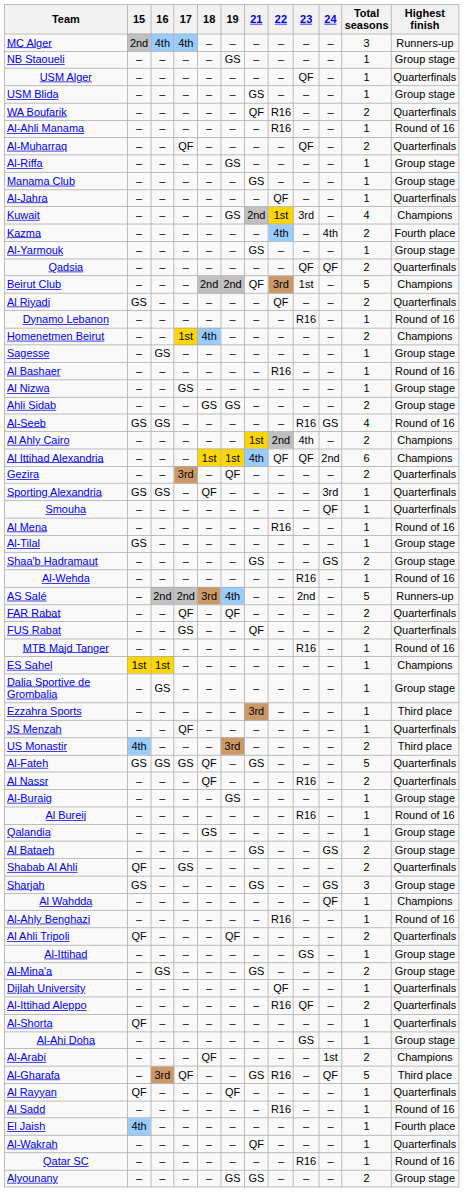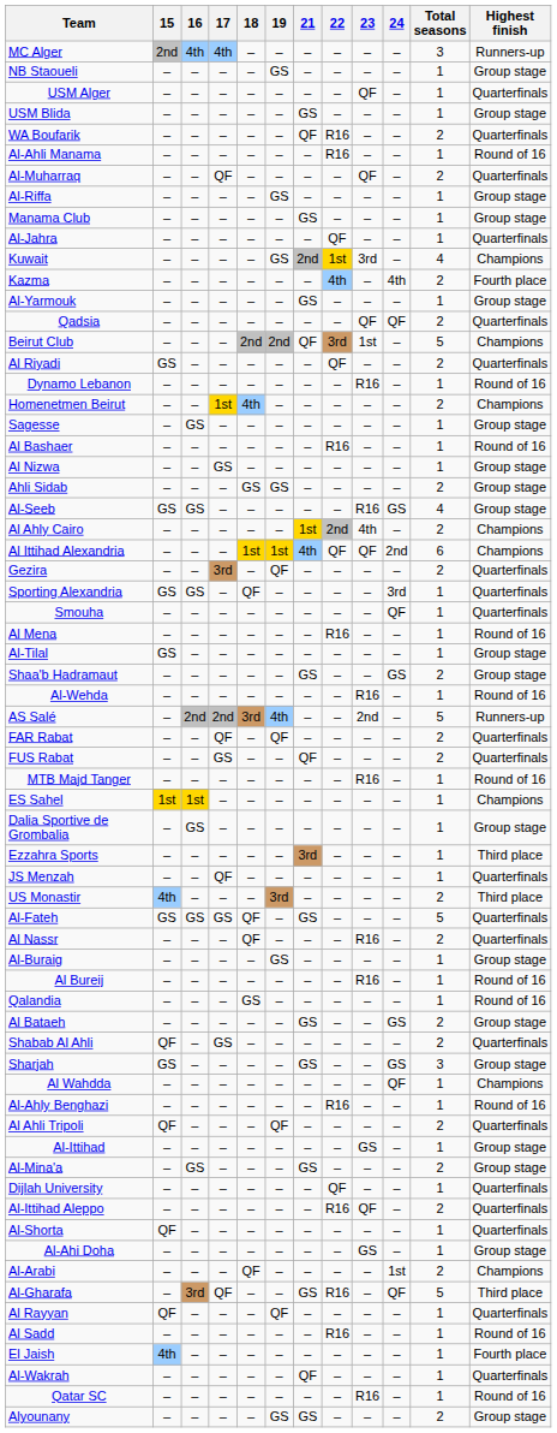 <table class="wikitable sortable" style="text-align:center; font-size:90%;">
 <tr>
 <th style="width:155px;">Team</th>
 <th>15</th>
 <th>16</th>
 <th>17</th>
 <th>18</th>
 <th>19</th>
 <th width=25><a href='#'>21</a></th>
 <th width=25><a href='#'>22</a></th>
 <th><a href='#'>23</a></th>
 <th><a href='#'>24</a></th>
 <th>Total<br>seasons</th>
 <th>Highest<br>finish</th>
 </tr>
 <tr>
 <td align="left"> <a href='#'>MC Alger</a></td>
 <td style="background-color:silver">2nd</td>
 <td style="background-color:#9acdff">4th</td>
 <td style="background-color:#9acdff">4th</td>
 <td>–</td>
 <td>–</td>
 <td>–</td>
 <td>–</td>
 <td>–</td>
 <td>–</td>
 <td>3</td>
 <td>Runners-up</td>
 </tr>
 <tr>
 <td align="left"> <a href='#'>NB Staoueli</a></td>
 <td>–</td>
 <td>–</td>
 <td>–</td>
 <td>–</td>
 <td>GS</td>
 <td>–</td>
 <td>–</td>
 <td>–</td>
 <td>–</td>
 <td>1</td>
 <td>Group stage</td>
 </tr>
 <tr>
 <td> <a href='#'>USM Alger</a></td>
 <td>–</td>
 <td>–</td>
 <td>–</td>
 <td>–</td>
 <td>–</td>
 <td>–</td>
 <td>–</td>
 <td>QF</td>
 <td>–</td>
 <td>1</td>
 <td>Quarterfinals</td>
 </tr>
 <tr>
 <td align="left"> <a href='#'>USM Blida</a></td>
 <td>–</td>
 <td>–</td>
 <td>–</td>
 <td>–</td>
 <td>–</td>
 <td>GS</td>
 <td>–</td>
 <td>–</td>
 <td>–</td>
 <td>1</td>
 <td>Group stage</td>
 </tr>
 <tr>
 <td align="left"> <a href='#'>WA Boufarik</a></td>
 <td>–</td>
 <td>–</td>
 <td>–</td>
 <td>–</td>
 <td>–</td>
 <td>QF</td>
 <td>R16</td>
 <td>–</td>
 <td>–</td>
 <td>2</td>
 <td>Quarterfinals</td>
 </tr>
 <tr>
 <td align="left"> <a href='#'>Al-Ahli Manama</a></td>
 <td>–</td>
 <td>–</td>
 <td>–</td>
 <td>–</td>
 <td>–</td>
 <td>–</td>
 <td>R16</td>
 <td>–</td>
 <td>–</td>
 <td>1</td>
 <td>Round of 16</td>
 </tr>
 <tr>
 <td align="left"> <a href='#'>Al-Muharraq</a></td>
 <td>–</td>
 <td>–</td>
 <td>QF</td>
 <td>–</td>
 <td>–</td>
 <td>–</td>
 <td>–</td>
 <td>QF</td>
 <td>–</td>
 <td>2</td>
 <td>Quarterfinals</td>
 </tr>
 <tr>
 <td align="left"> <a href='#'>Al-Riffa</a></td>
 <td>–</td>
 <td>–</td>
 <td>–</td>
 <td>–</td>
 <td>GS</td>
 <td>–</td>
 <td>–</td>
 <td>–</td>
 <td>–</td>
 <td>1</td>
 <td>Group stage</td>
 </tr>
 <tr>
 <td align="left"> <a href='#'>Manama Club</a></td>
 <td>–</td>
 <td>–</td>
 <td>–</td>
 <td>–</td>
 <td>–</td>
 <td>GS</td>
 <td>–</td>
 <td>–</td>
 <td>–</td>
 <td>1</td>
 <td>Group stage</td>
 </tr>
 <tr>
 <td align="left"> <a href='#'>Al-Jahra</a></td>
 <td>–</td>
 <td>–</td>
 <td>–</td>
 <td>–</td>
 <td>–</td>
 <td>–</td>
 <td>QF</td>
 <td>–</td>
 <td>–</td>
 <td>1</td>
 <td>Quarterfinals</td>
 </tr>
 <tr>
 <td align="left"> <a href='#'>Kuwait</a></td>
 <td>–</td>
 <td>–</td>
 <td>–</td>
 <td>–</td>
 <td>GS</td>
 <td style="background-color:silver">2nd</td>
 <td style="background-color:gold">1st</td>
 <td>3rd</td>
 <td>–</td>
 <td>4</td>
 <td>Champions</td>
 </tr>
 <tr>
 <td align="left"> <a href='#'>Kazma</a></td>
 <td>–</td>
 <td>–</td>
 <td>–</td>
 <td>–</td>
 <td>–</td>
 <td>–</td>
 <td style="background-color:#9acdff">4th</td>
 <td>–</td>
 <td>4th</td>
 <td>2</td>
 <td>Fourth place</td>
 </tr>
 <tr>
 <td align="left"> <a href='#'>Al-Yarmouk</a></td>
 <td>–</td>
 <td>–</td>
 <td>–</td>
 <td>–</td>
 <td>–</td>
 <td>GS</td>
 <td>–</td>
 <td>–</td>
 <td>–</td>
 <td>1</td>
 <td>Group stage</td>
 </tr>
 <tr>
 <td> <a href='#'>Qadsia</a></td>
 <td>–</td>
 <td>–</td>
 <td>–</td>
 <td>–</td>
 <td>–</td>
 <td>–</td>
 <td>–</td>
 <td>QF</td>
 <td>QF</td>
 <td>2</td>
 <td>Quarterfinals</td>
 </tr>
 <tr>
 <td align="left"> <a href='#'>Beirut Club</a></td>
 <td>–</td>
 <td>–</td>
 <td>–</td>
 <td style="background-color:silver">2nd</td>
 <td style="background-color:silver">2nd</td>
 <td>QF</td>
 <td style="background-color:#CC9966">3rd</td>
 <td>1st</td>
 <td>–</td>
 <td>5</td>
 <td>Champions</td>
 </tr>
 <tr>
 <td align="left"> <a href='#'>Al Riyadi</a></td>
 <td>GS</td>
 <td>–</td>
 <td>–</td>
 <td>–</td>
 <td>–</td>
 <td>–</td>
 <td>QF</td>
 <td>–</td>
 <td>–</td>
 <td>2</td>
 <td>Quarterfinals</td>
 </tr>
 <tr>
 <td> <a href='#'>Dynamo Lebanon</a></td>
 <td>–</td>
 <td>–</td>
 <td>–</td>
 <td>–</td>
 <td>–</td>
 <td>–</td>
 <td>–</td>
 <td>R16</td>
 <td>–</td>
 <td>1</td>
 <td>Round of 16</td>
 </tr>
 <tr>
 <td align="left"> <a href='#'>Homenetmen Beirut</a></td>
 <td>–</td>
 <td>–</td>
 <td style="background-color:gold">1st</td>
 <td style="background-color:#9acdff">4th</td>
 <td>–</td>
 <td>–</td>
 <td>–</td>
 <td>–</td>
 <td>–</td>
 <td>2</td>
 <td>Champions</td>
 </tr>
 <tr>
 <td align="left"> <a href='#'>Sagesse</a></td>
 <td>–</td>
 <td>GS</td>
 <td>–</td>
 <td>–</td>
 <td>–</td>
 <td>–</td>
 <td>–</td>
 <td>–</td>
 <td>–</td>
 <td>1</td>
 <td>Group stage</td>
 </tr>
 <tr>
 <td align="left"> <a href='#'>Al Bashaer</a></td>
 <td>–</td>
 <td>–</td>
 <td>–</td>
 <td>–</td>
 <td>–</td>
 <td>–</td>
 <td>R16</td>
 <td>–</td>
 <td>–</td>
 <td>1</td>
 <td>Round of 16</td>
 </tr>
 <tr>
 <td align="left"> <a href='#'>Al Nizwa</a></td>
 <td>–</td>
 <td>–</td>
 <td>GS</td>
 <td>–</td>
 <td>–</td>
 <td>–</td>
 <td>–</td>
 <td>–</td>
 <td>–</td>
 <td>1</td>
 <td>Group stage</td>
 </tr>
 <tr>
 <td align="left"> <a href='#'>Ahli Sidab</a></td>
 <td>–</td>
 <td>–</td>
 <td>–</td>
 <td>GS</td>
 <td>GS</td>
 <td>–</td>
 <td>–</td>
 <td>–</td>
 <td>–</td>
 <td>2</td>
 <td>Group stage</td>
 </tr>
 <tr>
 <td align="left"> <a href='#'>Al-Seeb</a></td>
 <td>GS</td>
 <td>GS</td>
 <td>–</td>
 <td>–</td>
 <td>–</td>
 <td>–</td>
 <td>–</td>
 <td>R16</td>
 <td>GS</td>
 <td>4</td>
-<td>Round of 16</td>
+<td>Group stage</td>
 </tr>
 <tr>
 <td align="left"> <a href='#'>Al Ahly Cairo</a></td>
 <td>–</td>
 <td>–</td>
 <td>–</td>
 <td>–</td>
 <td>–</td>
 <td bgcolor="gold">1st</td>
 <td bgcolor="silver">2nd</td>
 <td>4th</td>
 <td>–</td>
 <td>2</td>
 <td>Champions</td>
 </tr>
 <tr>
 <td align="left"> <a href='#'>Al Ittihad Alexandria</a></td>
 <td>–</td>
 <td>–</td>
 <td>–</td>
 <td style="background-color:gold">1st</td>
 <td style="background-color:gold">1st</td>
 <td style="background-color:#9acdff">4th</td>
 <td>QF</td>
 <td>QF</td>
 <td>2nd</td>
 <td>6</td>
 <td>Champions</td>
 </tr>
 <tr>
 <td align="left"> <a href='#'>Gezira</a></td>
 <td>–</td>
 <td>–</td>
 <td style="background-color:#CC9966">3rd</td>
 <td>–</td>
 <td>QF</td>
 <td>–</td>
 <td>–</td>
 <td>–</td>
 <td>–</td>
 <td>2</td>
 <td>Quarterfinals</td>
 </tr>
 <tr>
 <td align="left"> <a href='#'>Sporting Alexandria</a></td>
 <td>GS</td>
 <td>GS</td>
 <td>–</td>
 <td>QF</td>
 <td>–</td>
 <td>–</td>
 <td>–</td>
 <td>–</td>
 <td>3rd</td>
 <td>1</td>
 <td>Quarterfinals</td>
 </tr>
 <tr>
 <td> <a href='#'>Smouha</a></td>
 <td>–</td>
 <td>–</td>
 <td>–</td>
 <td>–</td>
 <td>–</td>
 <td>–</td>
 <td>–</td>
 <td>–</td>
 <td>QF</td>
 <td>1</td>
 <td>Quarterfinals</td>
 </tr>
 <tr>
 <td align="left"> <a href='#'>Al Mena</a></td>
 <td>–</td>
 <td>–</td>
 <td>–</td>
 <td>–</td>
 <td>–</td>
 <td>–</td>
 <td>R16</td>
 <td>–</td>
 <td>–</td>
 <td>1</td>
 <td>Round of 16</td>
 </tr>
 <tr>
 <td align="left"> <a href='#'>Al-Tilal</a></td>
 <td>GS</td>
 <td>–</td>
 <td>–</td>
 <td>–</td>
 <td>–</td>
 <td>–</td>
 <td>–</td>
 <td>–</td>
 <td>–</td>
 <td>1</td>
 <td>Group stage</td>
 </tr>
 <tr>
 <td align="left"> <a href='#'>Shaa'b Hadramaut</a></td>
 <td>–</td>
 <td>–</td>
 <td>–</td>
 <td>–</td>
 <td>–</td>
 <td>GS</td>
 <td>–</td>
 <td>–</td>
 <td>GS</td>
 <td>2</td>
 <td>Group stage</td>
 </tr>
 <tr>
 <td> <a href='#'>Al-Wehda</a></td>
 <td>–</td>
 <td>–</td>
 <td>–</td>
 <td>–</td>
 <td>–</td>
 <td>–</td>
 <td>–</td>
 <td>R16</td>
 <td>–</td>
 <td>1</td>
 <td>Round of 16</td>
 </tr>
 <tr>
 <td align="left"> <a href='#'>AS Salé</a></td>
 <td>–</td>
 <td style="background-color:silver">2nd</td>
 <td style="background-color:silver">2nd</td>
 <td style="background-color:#CC9966">3rd</td>
 <td style="background-color:#9acdff">4th</td>
 <td>–</td>
 <td>–</td>
 <td>2nd</td>
 <td>–</td>
 <td>5</td>
 <td>Runners-up</td>
 </tr>
 <tr>
 <td align="left"> <a href='#'>FAR Rabat</a></td>
 <td>–</td>
 <td>–</td>
 <td>QF</td>
 <td>–</td>
 <td>QF</td>
 <td>–</td>
 <td>–</td>
 <td>–</td>
 <td>–</td>
 <td>2</td>
 <td>Quarterfinals</td>
 </tr>
 <tr>
 <td align="left"> <a href='#'>FUS Rabat</a></td>
 <td>–</td>
 <td>–</td>
 <td>GS</td>
 <td>–</td>
 <td>–</td>
 <td>QF</td>
 <td>–</td>
 <td>–</td>
 <td>–</td>
 <td>2</td>
 <td>Quarterfinals</td>
 </tr>
 <tr>
 <td> <a href='#'>MTB Majd Tanger</a></td>
 <td>–</td>
 <td>–</td>
 <td>–</td>
 <td>–</td>
 <td>–</td>
 <td>–</td>
 <td>–</td>
 <td>R16</td>
 <td>–</td>
 <td>1</td>
 <td>Round of 16</td>
 </tr>
 <tr>
 <td align="left"> <a href='#'>ES Sahel</a></td>
 <td style="background-color:gold">1st</td>
 <td style="background-color:gold">1st</td>
 <td>–</td>
 <td>–</td>
 <td>–</td>
 <td>–</td>
 <td>–</td>
 <td>–</td>
 <td>–</td>
 <td>1</td>
 <td>Champions</td>
 </tr>
 <tr>
 <td align="left"> <a href='#'>Dalia Sportive de Grombalia</a></td>
 <td>–</td>
 <td>GS</td>
 <td>–</td>
 <td>–</td>
 <td>–</td>
 <td>–</td>
 <td>–</td>
 <td>–</td>
 <td>–</td>
 <td>1</td>
 <td>Group stage</td>
 </tr>
 <tr>
 <td align="left"> <a href='#'>Ezzahra Sports</a></td>
 <td>–</td>
 <td>–</td>
 <td>–</td>
 <td>–</td>
 <td>–</td>
 <td style="background-color:#CC9966">3rd</td>
 <td>–</td>
 <td>–</td>
 <td>–</td>
 <td>1</td>
 <td>Third place</td>
 </tr>
 <tr>
 <td align="left"> <a href='#'>JS Menzah</a></td>
 <td>–</td>
 <td>–</td>
 <td>QF</td>
 <td>–</td>
 <td>–</td>
 <td>–</td>
 <td>–</td>
 <td>–</td>
 <td>–</td>
 <td>1</td>
 <td>Quarterfinals</td>
 </tr>
 <tr>
 <td align="left"> <a href='#'>US Monastir</a></td>
 <td style="background-color:#9acdff">4th</td>
 <td>–</td>
 <td>–</td>
 <td>–</td>
 <td style="background-color:#CC9966">3rd</td>
 <td>–</td>
 <td>–</td>
 <td>–</td>
 <td>–</td>
 <td>2</td>
 <td>Third place</td>
 </tr>
 <tr>
 <td align="left"> <a href='#'>Al-Fateh</a></td>
 <td>GS</td>
 <td>GS</td>
 <td>GS</td>
 <td>QF</td>
 <td>–</td>
 <td>GS</td>
 <td>–</td>
 <td>–</td>
 <td>–</td>
 <td>5</td>
 <td>Quarterfinals</td>
 </tr>
 <tr>
 <td align="left"> <a href='#'>Al Nassr</a></td>
 <td>–</td>
 <td>–</td>
 <td>–</td>
 <td>QF</td>
 <td>–</td>
 <td>–</td>
 <td>–</td>
 <td>R16</td>
 <td>–</td>
 <td>2</td>
 <td>Quarterfinals</td>
 </tr>
 <tr>
 <td align="left"> <a href='#'>Al-Buraig</a></td>
 <td>–</td>
 <td>–</td>
 <td>–</td>
 <td>–</td>
 <td>GS</td>
 <td>–</td>
 <td>–</td>
 <td>–</td>
 <td>–</td>
 <td>1</td>
 <td>Group stage</td>
 </tr>
 <tr>
 <td> <a href='#'>Al Bureij</a></td>
 <td>–</td>
 <td>–</td>
 <td>–</td>
 <td>–</td>
 <td>–</td>
 <td>–</td>
 <td>–</td>
 <td>R16</td>
 <td>–</td>
 <td>1</td>
 <td>Round of 16</td>
 </tr>
 <tr>
 <td align="left"> <a href='#'>Qalandia</a></td>
 <td>–</td>
 <td>–</td>
 <td>–</td>
 <td>GS</td>
 <td>–</td>
 <td>–</td>
 <td>–</td>
 <td>–</td>
 <td>–</td>
 <td>1</td>
-<td>Group stage</td>
+<td>Round of 16</td>
 </tr>
 <tr>
 <td align="left"> <a href='#'>Al Bataeh</a></td>
 <td>–</td>
 <td>–</td>
 <td>–</td>
 <td>–</td>
 <td>–</td>
 <td>GS</td>
 <td>–</td>
 <td>–</td>
 <td>GS</td>
 <td>2</td>
 <td>Group stage</td>
 </tr>
 <tr>
 <td align="left"> <a href='#'>Shabab Al Ahli</a></td>
 <td>QF</td>
 <td>–</td>
 <td>GS</td>
 <td>–</td>
 <td>–</td>
 <td>–</td>
 <td>–</td>
 <td>–</td>
 <td>–</td>
 <td>2</td>
 <td>Quarterfinals</td>
 </tr>
 <tr>
 <td align="left"> <a href='#'>Sharjah</a></td>
 <td>GS</td>
 <td>–</td>
 <td>–</td>
 <td>–</td>
 <td>–</td>
 <td>GS</td>
 <td>–</td>
 <td>–</td>
 <td>GS</td>
 <td>3</td>
 <td>Group stage</td>
 </tr>
 <tr>
 <td> <a href='#'>Al Wahdda</a></td>
 <td>–</td>
 <td>–</td>
 <td>–</td>
 <td>–</td>
 <td>–</td>
 <td>–</td>
 <td>–</td>
 <td>–</td>
 <td>QF</td>
 <td>1</td>
 <td>Champions</td>
 </tr>
 <tr>
 <td align="left"> <a href='#'>Al-Ahly Benghazi</a></td>
 <td>–</td>
 <td>–</td>
 <td>–</td>
 <td>–</td>
 <td>–</td>
 <td>–</td>
 <td>R16</td>
 <td>–</td>
 <td>–</td>
 <td>1</td>
 <td>Round of 16</td>
 </tr>
 <tr>
 <td align="left"> <a href='#'>Al Ahli Tripoli</a></td>
 <td>QF</td>
 <td>–</td>
 <td>–</td>
 <td>–</td>
 <td>QF</td>
 <td>–</td>
 <td>–</td>
 <td>–</td>
 <td>–</td>
 <td>2</td>
 <td>Quarterfinals</td>
 </tr>
 <tr>
 <td> <a href='#'>Al-Ittihad</a></td>
 <td>–</td>
 <td>–</td>
 <td>–</td>
 <td>–</td>
 <td>–</td>
 <td>–</td>
 <td>–</td>
 <td>GS</td>
 <td>–</td>
 <td>1</td>
 <td>Group stage</td>
 </tr>
 <tr>
 <td align="left"> <a href='#'>Al-Mina'a</a></td>
 <td>–</td>
 <td>GS</td>
 <td>–</td>
 <td>–</td>
 <td>–</td>
 <td>GS</td>
 <td>–</td>
 <td>–</td>
 <td>–</td>
 <td>2</td>
 <td>Group stage</td>
 </tr>
 <tr>
 <td align="left"> <a href='#'>Dijlah University</a></td>
 <td>–</td>
 <td>–</td>
 <td>–</td>
 <td>–</td>
 <td>–</td>
 <td>–</td>
 <td>QF</td>
 <td>–</td>
 <td>–</td>
 <td>1</td>
 <td>Quarterfinals</td>
 </tr>
 <tr>
 <td align="left"> <a href='#'>Al-Ittihad Aleppo</a></td>
 <td>–</td>
 <td>–</td>
 <td>–</td>
 <td>–</td>
 <td>–</td>
 <td>–</td>
 <td>R16</td>
 <td>QF</td>
 <td>–</td>
 <td>2</td>
 <td>Quarterfinals</td>
 </tr>
 <tr>
 <td align="left"> <a href='#'>Al-Shorta</a></td>
 <td>QF</td>
 <td>–</td>
 <td>–</td>
 <td>–</td>
 <td>–</td>
 <td>–</td>
 <td>–</td>
 <td>–</td>
 <td>–</td>
 <td>1</td>
 <td>Quarterfinals</td>
 </tr>
 <tr>
 <td> <a href='#'>Al-Ahi Doha</a></td>
 <td>–</td>
 <td>–</td>
 <td>–</td>
 <td>–</td>
 <td>–</td>
 <td>–</td>
 <td>–</td>
 <td>GS</td>
 <td>–</td>
 <td>1</td>
 <td>Group stage</td>
 </tr>
 <tr>
 <td align="left"> <a href='#'>Al-Arabi</a></td>
 <td>–</td>
 <td>–</td>
 <td>–</td>
 <td>QF</td>
 <td>–</td>
 <td>–</td>
 <td>–</td>
 <td>–</td>
 <td>1st</td>
 <td>2</td>
 <td>Champions</td>
 </tr>
 <tr>
 <td align="left"> <a href='#'>Al-Gharafa</a></td>
 <td>–</td>
 <td style="background-color:#CC9966">3rd</td>
 <td>QF</td>
 <td>–</td>
 <td>–</td>
 <td>GS</td>
 <td>R16</td>
 <td>–</td>
 <td>QF</td>
 <td>5</td>
 <td>Third place</td>
 </tr>
 <tr>
 <td align="left"> <a href='#'>Al Rayyan</a></td>
 <td>QF</td>
 <td>–</td>
 <td>–</td>
 <td>–</td>
 <td>QF</td>
 <td>–</td>
 <td>–</td>
 <td>–</td>
 <td>–</td>
 <td>1</td>
 <td>Quarterfinals</td>
 </tr>
 <tr>
 <td align="left"> <a href='#'>Al Sadd</a></td>
 <td>–</td>
 <td>–</td>
 <td>–</td>
 <td>–</td>
 <td>–</td>
 <td>–</td>
 <td>R16</td>
 <td>–</td>
 <td>–</td>
 <td>1</td>
 <td>Round of 16</td>
 </tr>
 <tr>
 <td align="left"> <a href='#'>El Jaish</a></td>
 <td style="background-color:#9acdff">4th</td>
 <td>–</td>
 <td>–</td>
 <td>–</td>
 <td>–</td>
 <td>–</td>
 <td>–</td>
 <td>–</td>
 <td>–</td>
 <td>1</td>
 <td>Fourth place</td>
 </tr>
 <tr>
 <td align="left"> <a href='#'>Al-Wakrah</a></td>
 <td>–</td>
 <td>–</td>
 <td>–</td>
 <td>–</td>
 <td>–</td>
 <td>QF</td>
 <td>–</td>
 <td>–</td>
 <td>–</td>
 <td>1</td>
 <td>Quarterfinals</td>
 </tr>
 <tr>
 <td> <a href='#'>Qatar SC</a></td>
 <td>–</td>
 <td>–</td>
 <td>–</td>
 <td>–</td>
 <td>–</td>
 <td>–</td>
 <td>–</td>
 <td>R16</td>
 <td>–</td>
 <td>1</td>
 <td>Round of 16</td>
 </tr>
 <tr>
 <td align="left"> <a href='#'>Alyounany</a></td>
 <td>–</td>
 <td>–</td>
 <td>–</td>
 <td>–</td>
 <td>GS</td>
 <td>GS</td>
 <td>–</td>
 <td>–</td>
 <td>–</td>
 <td>2</td>
 <td>Group stage</td>
 </tr>
 </table>
